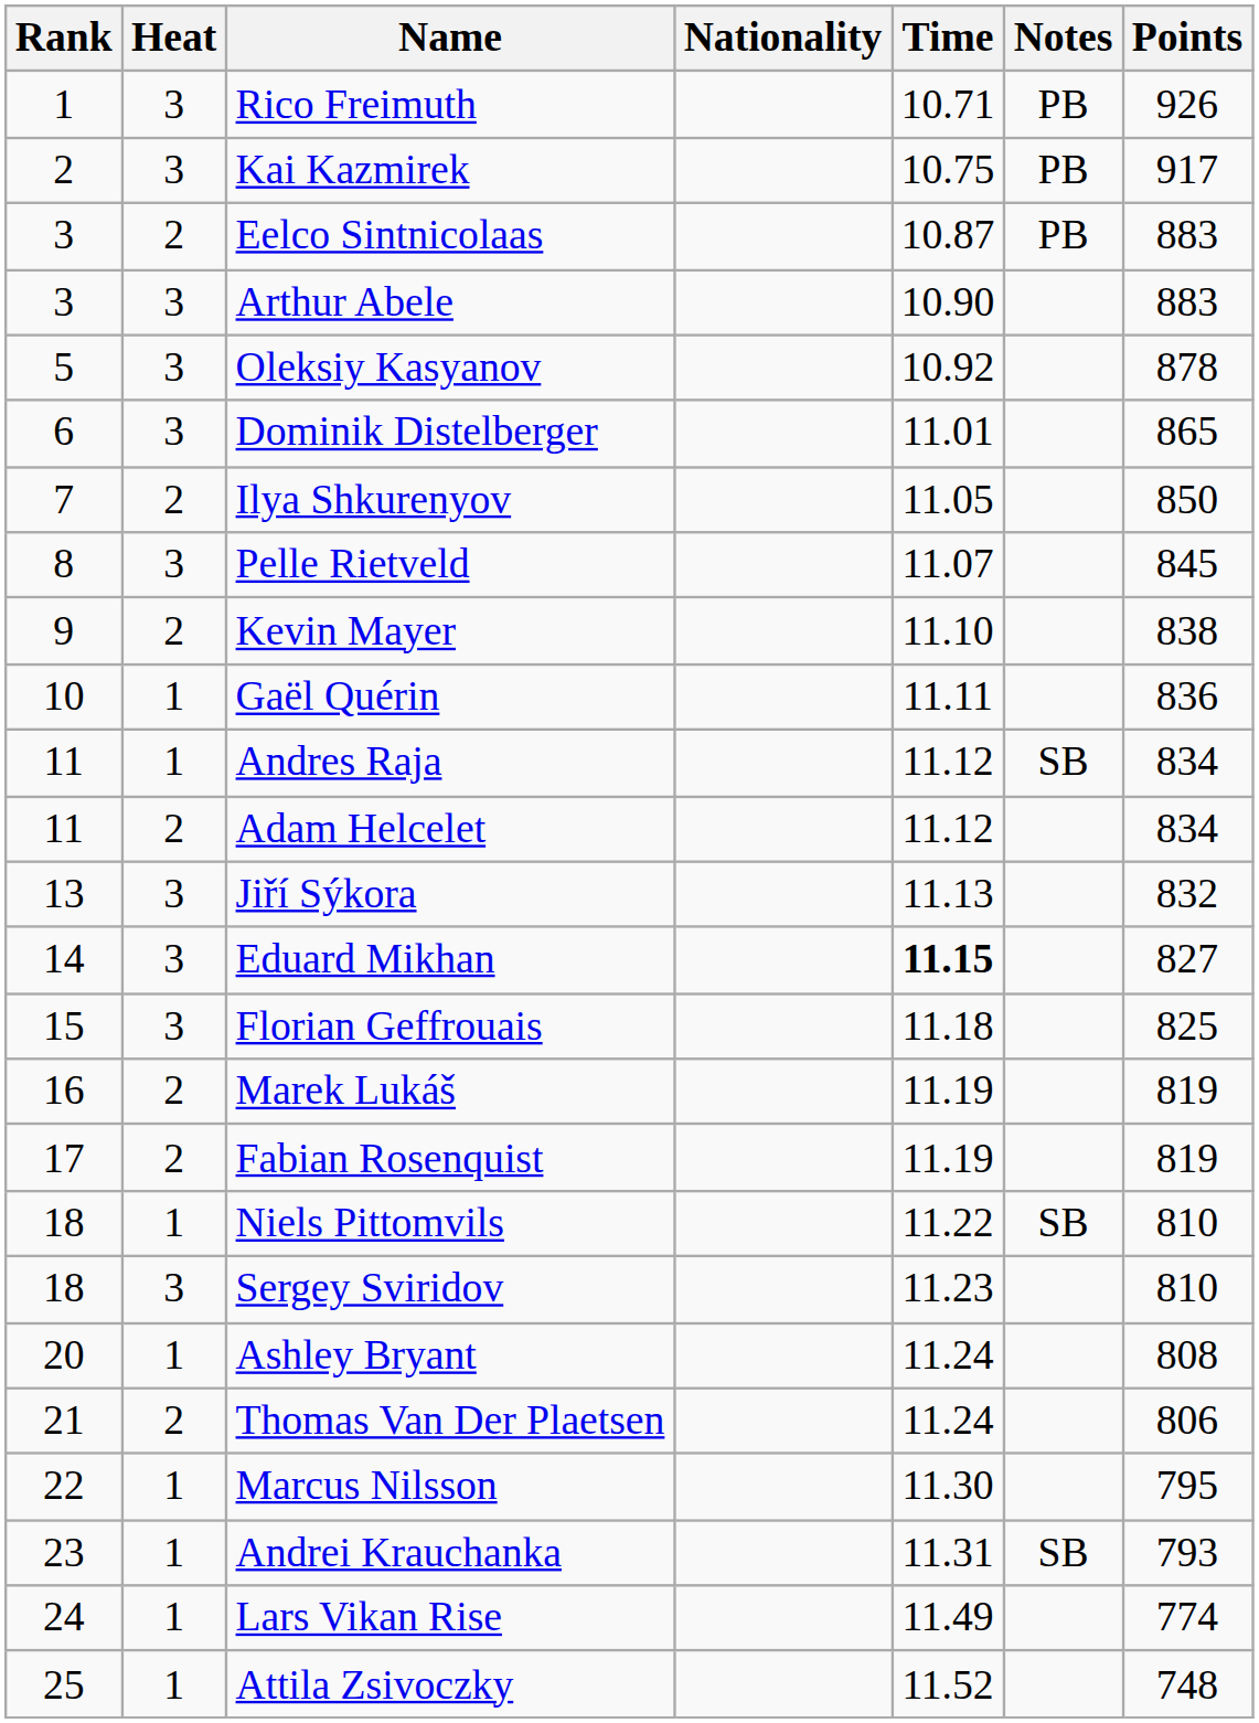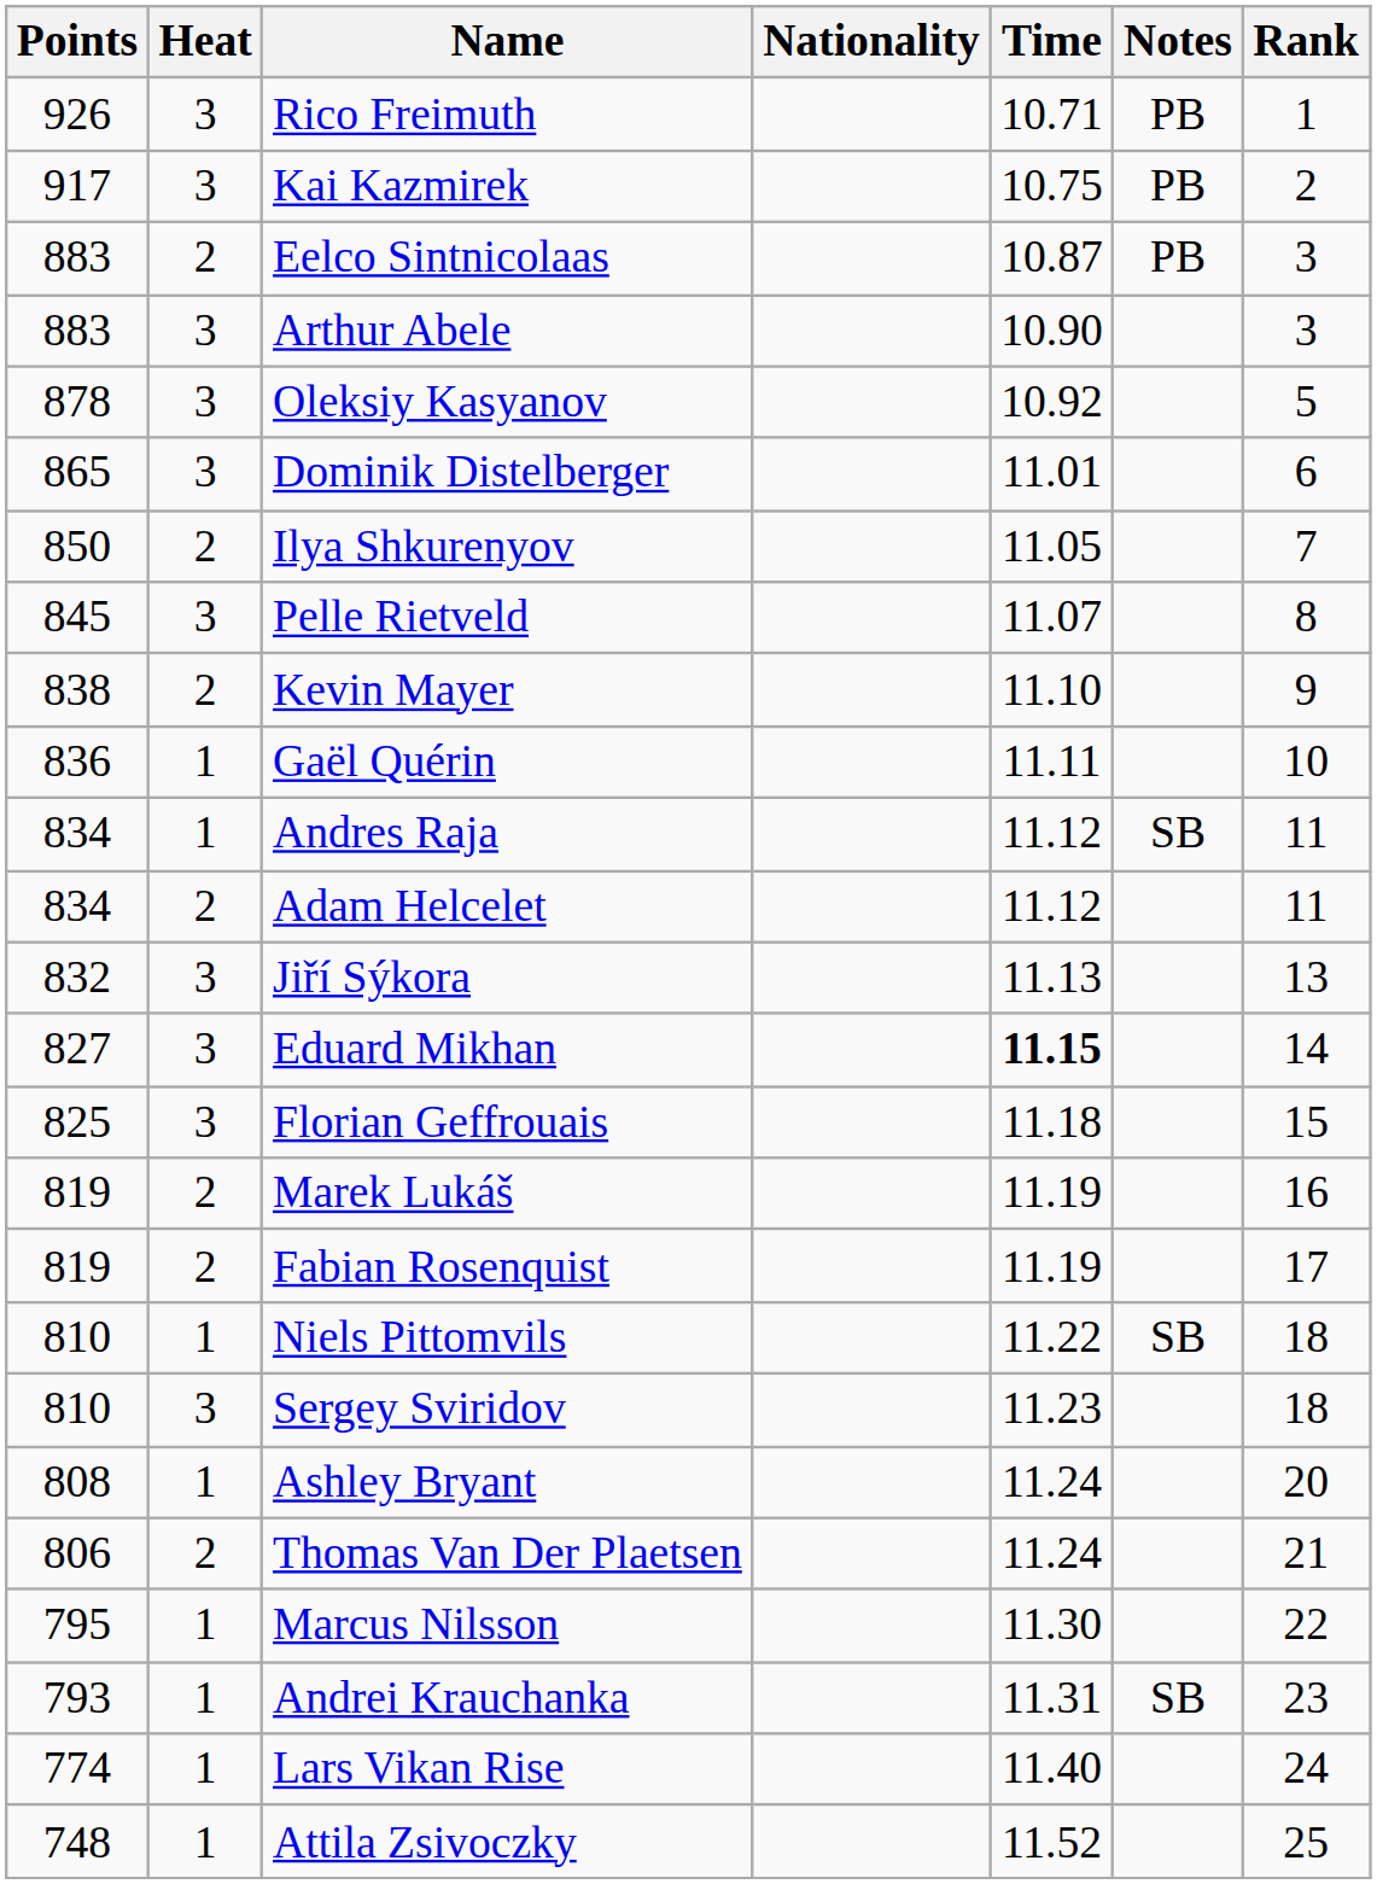 <table class="wikitable sortable" style="text-align:center">
 <tr>
-<th>Rank</th>
+<th>Points</th>
 <th>Heat</th>
 <th>Name</th>
 <th>Nationality</th>
 <th>Time</th>
 <th>Notes</th>
-<th>Points</th>
+<th>Rank</th>
 </tr>
 <tr>
-<td>1</td>
+<td>926</td>
 <td>3</td>
 <td align="left"><a href='#'>Rico Freimuth</a></td>
 <td align=left></td>
 <td>10.71</td>
 <td>PB</td>
-<td>926</td>
+<td>1</td>
 </tr>
 <tr>
-<td>2</td>
+<td>917</td>
 <td>3</td>
 <td align="left"><a href='#'>Kai Kazmirek</a></td>
 <td align=left></td>
 <td>10.75</td>
 <td>PB</td>
-<td>917</td>
+<td>2</td>
 </tr>
 <tr>
-<td>3</td>
+<td>883</td>
 <td>2</td>
 <td align="left"><a href='#'>Eelco Sintnicolaas</a></td>
 <td align=left></td>
 <td>10.87</td>
 <td>PB</td>
-<td>883</td>
+<td>3</td>
 </tr>
 <tr>
-<td>3</td>
+<td>883</td>
 <td>3</td>
 <td align="left"><a href='#'>Arthur Abele</a></td>
 <td align=left></td>
 <td>10.90</td>
 <td></td>
-<td>883</td>
+<td>3</td>
 </tr>
 <tr>
-<td>5</td>
+<td>878</td>
 <td>3</td>
 <td align="left"><a href='#'>Oleksiy Kasyanov</a></td>
 <td align=left></td>
 <td>10.92</td>
 <td></td>
-<td>878</td>
+<td>5</td>
 </tr>
 <tr>
-<td>6</td>
+<td>865</td>
 <td>3</td>
 <td align="left"><a href='#'>Dominik Distelberger</a></td>
 <td align=left></td>
 <td>11.01</td>
 <td></td>
-<td>865</td>
+<td>6</td>
 </tr>
 <tr>
-<td>7</td>
+<td>850</td>
 <td>2</td>
 <td align="left"><a href='#'>Ilya Shkurenyov</a></td>
 <td align=left></td>
 <td>11.05</td>
 <td></td>
-<td>850</td>
+<td>7</td>
 </tr>
 <tr>
-<td>8</td>
+<td>845</td>
 <td>3</td>
 <td align="left"><a href='#'>Pelle Rietveld</a></td>
 <td align=left></td>
 <td>11.07</td>
 <td></td>
-<td>845</td>
+<td>8</td>
 </tr>
 <tr>
-<td>9</td>
+<td>838</td>
 <td>2</td>
 <td align="left"><a href='#'>Kevin Mayer</a></td>
 <td align=left></td>
 <td>11.10</td>
 <td></td>
-<td>838</td>
+<td>9</td>
 </tr>
 <tr>
-<td>10</td>
+<td>836</td>
 <td>1</td>
 <td align="left"><a href='#'>Gaël Quérin</a></td>
 <td align=left></td>
 <td>11.11</td>
 <td></td>
-<td>836</td>
+<td>10</td>
 </tr>
 <tr>
-<td>11</td>
+<td>834</td>
 <td>1</td>
 <td align="left"><a href='#'>Andres Raja</a></td>
 <td align=left></td>
 <td>11.12</td>
 <td>SB</td>
-<td>834</td>
+<td>11</td>
 </tr>
 <tr>
-<td>11</td>
+<td>834</td>
 <td>2</td>
 <td align="left"><a href='#'>Adam Helcelet</a></td>
 <td align=left></td>
 <td>11.12</td>
 <td></td>
-<td>834</td>
+<td>11</td>
 </tr>
 <tr>
-<td>13</td>
+<td>832</td>
 <td>3</td>
 <td align="left"><a href='#'>Jiří Sýkora</a></td>
 <td align=left></td>
 <td>11.13</td>
 <td></td>
-<td>832</td>
+<td>13</td>
 </tr>
 <tr>
-<td>14</td>
+<td>827</td>
 <td>3</td>
 <td align="left"><a href='#'>Eduard Mikhan</a></td>
 <td align=left></td>
 <td><strong>11.15</strong></td>
 <td></td>
-<td>827</td>
+<td>14</td>
 </tr>
 <tr>
-<td>15</td>
+<td>825</td>
 <td>3</td>
 <td align="left"><a href='#'>Florian Geffrouais</a></td>
 <td align=left></td>
 <td>11.18</td>
 <td></td>
-<td>825</td>
+<td>15</td>
 </tr>
 <tr>
-<td>16</td>
+<td>819</td>
 <td>2</td>
 <td align="left"><a href='#'>Marek Lukáš</a></td>
 <td align=left></td>
 <td>11.19</td>
 <td></td>
-<td>819</td>
+<td>16</td>
 </tr>
 <tr>
-<td>17</td>
+<td>819</td>
 <td>2</td>
 <td align="left"><a href='#'>Fabian Rosenquist</a></td>
 <td align=left></td>
 <td>11.19</td>
 <td></td>
-<td>819</td>
+<td>17</td>
 </tr>
 <tr>
-<td>18</td>
+<td>810</td>
 <td>1</td>
 <td align="left"><a href='#'>Niels Pittomvils</a></td>
 <td align=left></td>
 <td>11.22</td>
 <td>SB</td>
-<td>810</td>
+<td>18</td>
 </tr>
 <tr>
-<td>18</td>
+<td>810</td>
 <td>3</td>
 <td align="left"><a href='#'>Sergey Sviridov</a></td>
 <td align=left></td>
 <td>11.23</td>
 <td></td>
-<td>810</td>
+<td>18</td>
 </tr>
 <tr>
-<td>20</td>
+<td>808</td>
 <td>1</td>
 <td align="left"><a href='#'>Ashley Bryant</a></td>
 <td align=left></td>
 <td>11.24</td>
 <td></td>
-<td>808</td>
+<td>20</td>
 </tr>
 <tr>
-<td>21</td>
+<td>806</td>
 <td>2</td>
 <td align="left"><a href='#'>Thomas Van Der Plaetsen</a></td>
 <td align=left></td>
 <td>11.24</td>
 <td></td>
-<td>806</td>
+<td>21</td>
 </tr>
 <tr>
-<td>22</td>
+<td>795</td>
 <td>1</td>
 <td align="left"><a href='#'>Marcus Nilsson</a></td>
 <td align=left></td>
 <td>11.30</td>
 <td></td>
-<td>795</td>
+<td>22</td>
 </tr>
 <tr>
-<td>23</td>
+<td>793</td>
 <td>1</td>
 <td align="left"><a href='#'>Andrei Krauchanka</a></td>
 <td align=left></td>
 <td>11.31</td>
 <td>SB</td>
-<td>793</td>
+<td>23</td>
 </tr>
 <tr>
-<td>24</td>
+<td>774</td>
 <td>1</td>
 <td align="left"><a href='#'>Lars Vikan Rise</a></td>
 <td align=left></td>
-<td>11.49</td>
+<td>11.40</td>
 <td></td>
-<td>774</td>
+<td>24</td>
 </tr>
 <tr>
-<td>25</td>
+<td>748</td>
 <td>1</td>
 <td align="left"><a href='#'>Attila Zsivoczky</a></td>
 <td align=left></td>
 <td>11.52</td>
 <td></td>
-<td>748</td>
+<td>25</td>
 </tr>
 </table>
